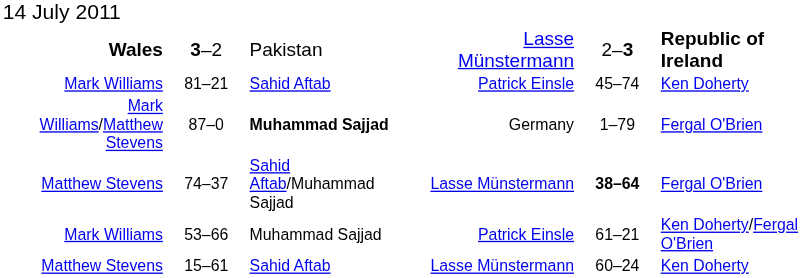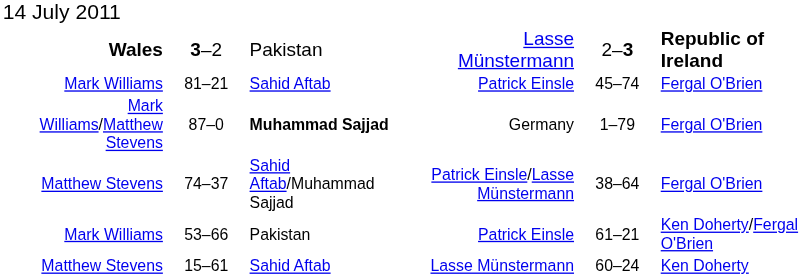 <table width="100%" cellspacing="1">
 <tr>
 <th width=20%></th>
 <th width=10%></th>
 <th width=20%></th>
 <th width=20%></th>
 <th width=10%></th>
 <th width=20%></th>
 </tr>
 <tr>
 <td>14 July 2011</td>
 </tr>
 <tr style=font-size:90%>
 <td align=right><strong>Wales </strong></td>
 <td align=center><strong>3</strong>–2</td>
 <td> Pakistan</td>
 <td align=right><a href='#'>Lasse Münstermann</a></td>
 <td align=center>2–<strong>3</strong></td>
 <td><strong> Republic of Ireland</strong></td>
 </tr>
 <tr style=font-size:75%>
 <td align=right><a href='#'>Mark Williams</a></td>
 <td align=center>81–21</td>
 <td><a href='#'>Sahid Aftab</a></td>
 <td align=right><a href='#'>Patrick Einsle</a></td>
 <td align=center>45–74</td>
-<td><a href='#'>Ken Doherty</a></td>
+<td><a href='#'>Fergal O'Brien</a></td>
 </tr>
 <tr style=font-size:75%>
 <td align=right><a href='#'>Mark Williams</a>/<a href='#'>Matthew Stevens</a></td>
 <td align=center>87–0</td>
 <td><strong>Muhammad Sajjad</strong></td>
 <td align=right>Germany </td>
 <td align=center>1–79</td>
 <td><a href='#'>Fergal O'Brien</a></td>
 </tr>
 <tr style=font-size:75%>
 <td align=right><a href='#'>Matthew Stevens</a></td>
 <td align=center>74–37</td>
 <td><a href='#'>Sahid Aftab</a>/Muhammad Sajjad</td>
-<td align=right><a href='#'>Lasse Münstermann</a></td>
-<td align=center><strong>38–64</strong></td>
+<td align=right><a href='#'>Patrick Einsle</a>/<a href='#'>Lasse Münstermann</a></td>
+<td align=center>38–64</td>
 <td><a href='#'>Fergal O'Brien</a></td>
 </tr>
 <tr style=font-size:75%>
 <td align=right><a href='#'>Mark Williams</a></td>
 <td align=center>53–66</td>
-<td>Muhammad Sajjad</td>
+<td> Pakistan</td>
 <td align=right><a href='#'>Patrick Einsle</a></td>
 <td align=center>61–21</td>
 <td><a href='#'>Ken Doherty</a>/<a href='#'>Fergal O'Brien</a></td>
 </tr>
 <tr style=font-size:75%>
 <td align=right><a href='#'>Matthew Stevens</a></td>
 <td align=center>15–61</td>
 <td><a href='#'>Sahid Aftab</a></td>
 <td align=right><a href='#'>Lasse Münstermann</a></td>
 <td align=center>60–24</td>
 <td><a href='#'>Ken Doherty</a></td>
 </tr>
 </table>
